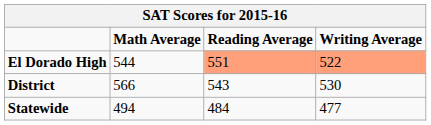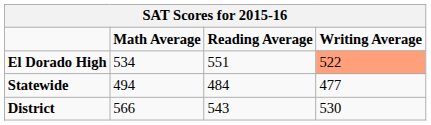 <table class="wikitable">
 <tr>
 <th colspan="4">SAT Scores for 2015-16</th>
 </tr>
 <tr>
 <td></td>
 <td><strong>Math Average</strong></td>
 <td><strong>Reading Average</strong></td>
 <td><strong>Writing Average</strong></td>
 </tr>
 <tr>
 <td><strong>El Dorado High</strong></td>
-<td>544</td>
-<td style="background: lightsalmon;">551</td>
+<td>534</td>
+<td>551</td>
 <td style="background: lightsalmon;">522</td>
+</tr>
+<tr>
+<td><strong>Statewide</strong></td>
+<td>494</td>
+<td>484</td>
+<td>477</td>
 </tr>
 <tr>
 <td><strong>District</strong></td>
 <td>566</td>
 <td>543</td>
 <td>530</td>
 </tr>
-<tr>
-<td><strong>Statewide</strong></td>
-<td>494</td>
-<td>484</td>
-<td>477</td>
-</tr>
 </table>
